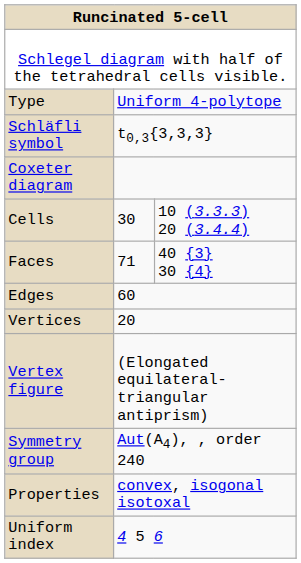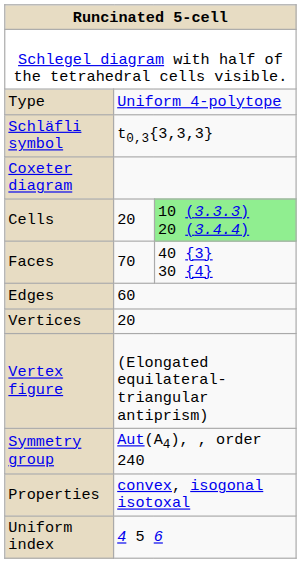 <table class="wikitable" style="float:right; margin-left:8px; width:250px">
 <tr>
 <td bgcolor=#e7dcc3 align=center colspan=3><strong>Runcinated 5-cell</strong></td>
 </tr>
 <tr>
 <td bgcolor=#ffffff align=center colspan=3><br><a href='#'>Schlegel diagram</a> with half of the tetrahedral cells visible.</td>
 </tr>
 <tr>
 <td bgcolor=#e7dcc3>Type</td>
 <td colspan=2><a href='#'>Uniform 4-polytope</a></td>
 </tr>
 <tr>
 <td bgcolor=#e7dcc3><a href='#'>Schläfli symbol</a></td>
 <td colspan=2>t<sub>0,3</sub>{3,3,3}</td>
 </tr>
 <tr>
 <td bgcolor=#e7dcc3><a href='#'>Coxeter diagram</a></td>
 <td colspan=2></td>
 </tr>
 <tr>
 <td bgcolor=#e7dcc3>Cells</td>
-<td>30</td>
-<td>10 <a href='#'>(<em>3.3.3</em>)</a> <br>20 <a href='#'>(<em>3.4.4</em>)</a> </td>
+<td>20</td>
+<td style="background: lightgreen;">10 <a href='#'>(<em>3.3.3</em>)</a> <br>20 <a href='#'>(<em>3.4.4</em>)</a> </td>
 </tr>
 <tr>
 <td bgcolor=#e7dcc3>Faces</td>
-<td>71</td>
+<td>70</td>
 <td>40 <a href='#'>{3}</a><br>30 <a href='#'>{4}</a></td>
 </tr>
 <tr>
 <td bgcolor=#e7dcc3>Edges</td>
 <td colspan=2>60</td>
 </tr>
 <tr>
 <td bgcolor=#e7dcc3>Vertices</td>
 <td colspan=2>20</td>
 </tr>
 <tr>
 <td bgcolor=#e7dcc3><a href='#'>Vertex figure</a></td>
 <td colspan=2><br>(Elongated equilateral-triangular antiprism)</td>
 </tr>
 <tr>
 <td bgcolor=#e7dcc3><a href='#'>Symmetry group</a></td>
 <td colspan=2><a href='#'>Aut</a>(A<sub>4</sub>), , order 240</td>
 </tr>
 <tr>
 <td bgcolor=#e7dcc3>Properties</td>
 <td colspan=2><a href='#'>convex</a>, <a href='#'>isogonal</a> <a href='#'>isotoxal</a></td>
 </tr>
 <tr>
 <td bgcolor=#e7dcc3>Uniform index</td>
 <td colspan=2><em><a href='#'>4</a></em> 5 <em><a href='#'>6</a></em></td>
 </tr>
 </table>
